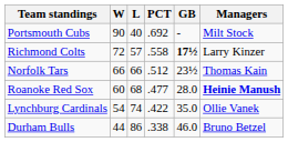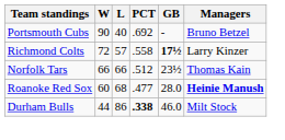 <table class="wikitable">
 <tr>
 <th>Team standings</th>
 <th>W</th>
 <th>L</th>
 <th>PCT</th>
 <th>GB</th>
 <th>Managers</th>
 </tr>
 <tr>
 <td><a href='#'>Portsmouth Cubs</a></td>
 <td>90</td>
 <td>40</td>
 <td>.692</td>
 <td>-</td>
-<td><a href='#'>Milt Stock</a></td>
+<td><a href='#'>Bruno Betzel</a></td>
 </tr>
 <tr>
 <td><a href='#'>Richmond Colts</a></td>
 <td>72</td>
 <td>57</td>
 <td>.558</td>
 <td><strong>17½</strong></td>
 <td>Larry Kinzer</td>
 </tr>
 <tr>
 <td><a href='#'>Norfolk Tars</a></td>
 <td>66</td>
 <td>66</td>
 <td>.512</td>
 <td>23½</td>
 <td><a href='#'>Thomas Kain</a></td>
 </tr>
 <tr>
 <td><a href='#'>Roanoke Red Sox</a></td>
 <td>60</td>
 <td>68</td>
 <td>.477</td>
 <td>28.0</td>
 <td><strong><a href='#'>Heinie Manush</a></strong></td>
 </tr>
 <tr>
-<td><a href='#'>Lynchburg Cardinals</a></td>
-<td>54</td>
-<td>74</td>
-<td>.422</td>
-<td>35.0</td>
-<td><a href='#'>Ollie Vanek</a></td>
-</tr>
-<tr>
 <td><a href='#'>Durham Bulls</a></td>
 <td>44</td>
 <td>86</td>
-<td>.338</td>
+<td><strong>.338</strong></td>
 <td>46.0</td>
-<td><a href='#'>Bruno Betzel</a></td>
+<td><a href='#'>Milt Stock</a></td>
 </tr>
 </table>
